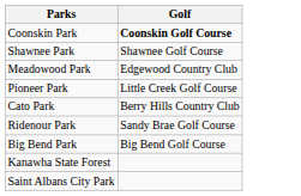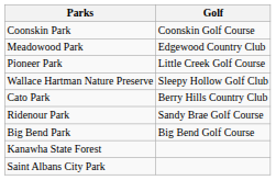 <table class="wikitable">
 <tr>
 <th>Parks</th>
 <th>Golf</th>
 </tr>
 <tr>
 <td>Coonskin Park</td>
-<td><strong>Coonskin Golf Course</strong></td>
-</tr>
-<tr>
-<td>Shawnee Park</td>
-<td>Shawnee Golf Course</td>
+<td>Coonskin Golf Course</td>
 </tr>
 <tr>
 <td>Meadowood Park</td>
 <td>Edgewood Country Club</td>
 </tr>
 <tr>
 <td>Pioneer Park</td>
 <td>Little Creek Golf Course</td>
+</tr>
+<tr>
+<td>Wallace Hartman Nature Preserve</td>
+<td>Sleepy Hollow Golf Club</td>
 </tr>
 <tr>
 <td>Cato Park</td>
 <td>Berry Hills Country Club</td>
 </tr>
 <tr>
 <td>Ridenour Park</td>
 <td>Sandy Brae Golf Course</td>
 </tr>
 <tr>
 <td>Big Bend Park</td>
 <td>Big Bend Golf Course</td>
 </tr>
 <tr>
 <td>Kanawha State Forest</td>
 <td></td>
 </tr>
 <tr>
 <td>Saint Albans City Park</td>
 <td></td>
 </tr>
 </table>
